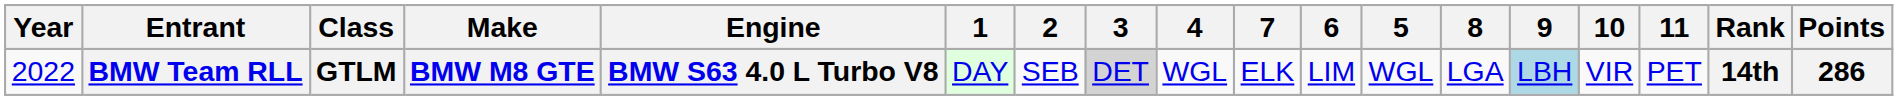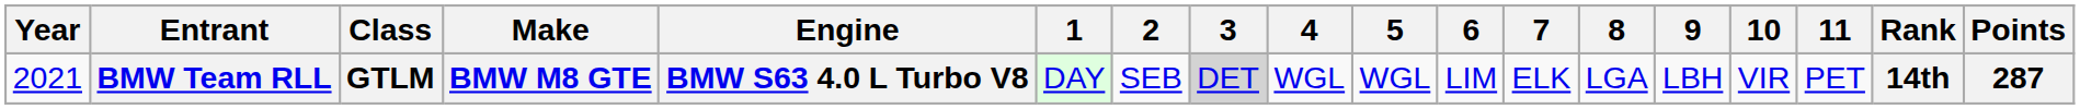 <table class="wikitable" style="text-align:center; font-size:85%">
 <tr>
 <th>Year</th>
 <th>Entrant</th>
 <th>Class</th>
 <th>Make</th>
 <th>Engine</th>
 <th>1</th>
 <th>2</th>
 <th>3</th>
 <th>4</th>
+<th>5</th>
+<th>6</th>
 <th>7</th>
-<th>6</th>
-<th>5</th>
 <th>8</th>
 <th>9</th>
 <th>10</th>
 <th>11</th>
 <th>Rank</th>
 <th>Points</th>
 </tr>
 <tr>
-<td><a href='#'>2022</a></td>
+<td><a href='#'>2021</a></td>
 <th nowrap><a href='#'>BMW Team RLL</a></th>
 <th>GTLM</th>
 <th nowrap><a href='#'>BMW M8 GTE</a></th>
 <th nowrap><a href='#'>BMW S63</a> 4.0 L Turbo V8</th>
 <td style="background:#DFFFDF;"><a href='#'>DAY</a><br></td>
 <td><a href='#'>SEB</a></td>
 <td style="background: lightgrey;"><a href='#'>DET</a></td>
 <td><a href='#'>WGL</a></td>
+<td><a href='#'>WGL</a></td>
+<td><a href='#'>LIM</a></td>
 <td><a href='#'>ELK</a></td>
-<td><a href='#'>LIM</a></td>
-<td><a href='#'>WGL</a></td>
 <td><a href='#'>LGA</a></td>
-<td style="background: lightblue;"><a href='#'>LBH</a></td>
+<td><a href='#'>LBH</a></td>
 <td><a href='#'>VIR</a></td>
 <td><a href='#'>PET</a></td>
 <th>14th</th>
-<th>286</th>
+<th>287</th>
 </tr>
 </table>
